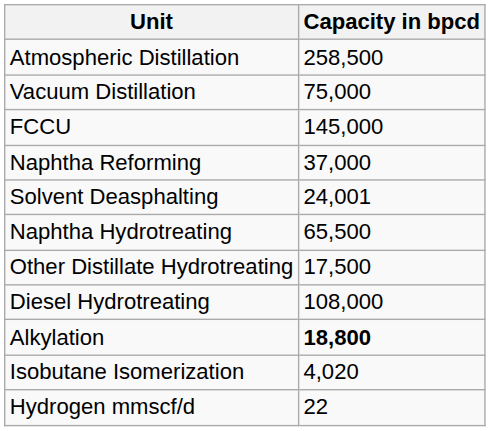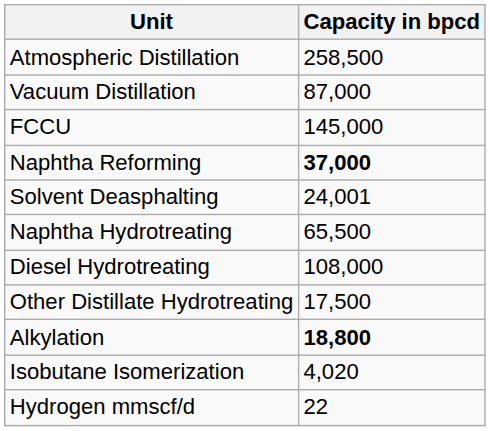 <table class="wikitable">
 <tr>
 <th>Unit</th>
 <th>Capacity in bpcd</th>
 </tr>
 <tr>
 <td>Atmospheric Distillation</td>
 <td>258,500</td>
 </tr>
 <tr>
 <td>Vacuum Distillation</td>
-<td>75,000</td>
+<td>87,000</td>
 </tr>
 <tr>
 <td>FCCU</td>
 <td>145,000</td>
 </tr>
 <tr>
 <td>Naphtha Reforming</td>
-<td>37,000</td>
+<td><strong>37,000</strong></td>
 </tr>
 <tr>
 <td>Solvent Deasphalting</td>
 <td>24,001</td>
 </tr>
 <tr>
 <td>Naphtha Hydrotreating</td>
 <td>65,500</td>
 </tr>
 <tr>
+<td>Diesel Hydrotreating</td>
+<td>108,000</td>
+</tr>
+<tr>
 <td>Other Distillate Hydrotreating</td>
 <td>17,500</td>
-</tr>
-<tr>
-<td>Diesel Hydrotreating</td>
-<td>108,000</td>
 </tr>
 <tr>
 <td>Alkylation</td>
 <td><strong>18,800</strong></td>
 </tr>
 <tr>
 <td>Isobutane Isomerization</td>
 <td>4,020</td>
 </tr>
 <tr>
 <td>Hydrogen mmscf/d</td>
 <td>22</td>
 </tr>
 </table>
